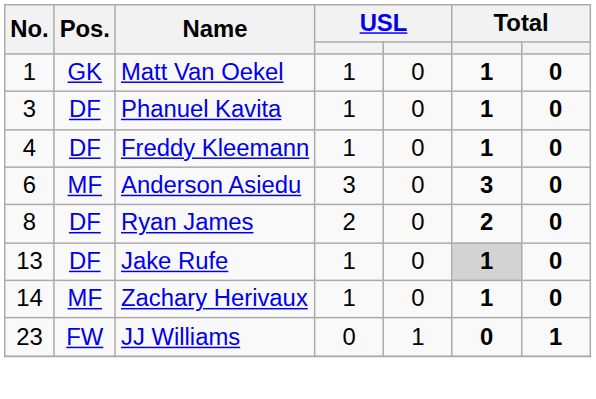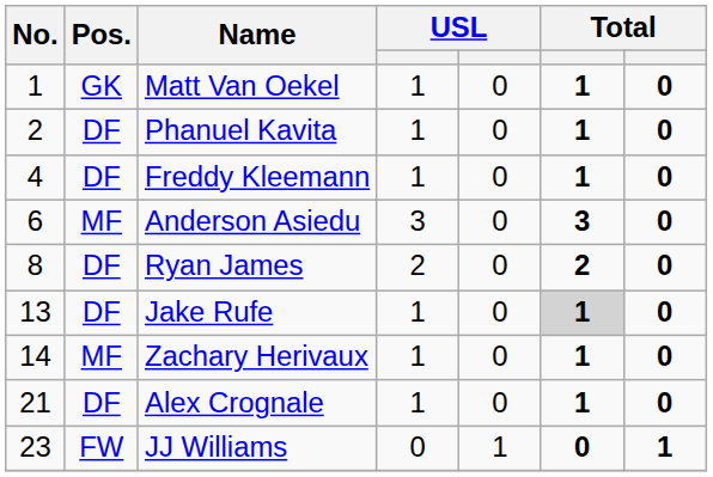 <table class="wikitable sortable" style="text-align: center;">
 <tr>
 <th rowspan=2>No.</th>
 <th rowspan=2>Pos.</th>
 <th rowspan=2>Name</th>
 <th colspan=2 style="width:85px;"><a href='#'>USL</a></th>
 <th colspan=2 style="width:85px;"><strong>Total</strong></th>
 </tr>
 <tr>
 <th></th>
 <th></th>
 <th></th>
 <th></th>
 </tr>
 <tr>
 <td>1</td>
 <td><a href='#'>GK</a></td>
 <td align=left> <a href='#'>Matt Van Oekel</a></td>
 <td>1</td>
 <td>0</td>
 <td><strong>1</strong></td>
 <td><strong>0</strong></td>
 </tr>
 <tr>
-<td>3</td>
+<td>2</td>
 <td><a href='#'>DF</a></td>
 <td align=left> <a href='#'>Phanuel Kavita</a></td>
 <td>1</td>
 <td>0</td>
 <td><strong>1</strong></td>
 <td><strong>0</strong></td>
 </tr>
 <tr>
 <td>4</td>
 <td><a href='#'>DF</a></td>
 <td align=left> <a href='#'>Freddy Kleemann</a></td>
 <td>1</td>
 <td>0</td>
 <td><strong>1</strong></td>
 <td><strong>0</strong></td>
 </tr>
 <tr>
 <td>6</td>
 <td><a href='#'>MF</a></td>
 <td align=left> <a href='#'>Anderson Asiedu</a></td>
 <td>3</td>
 <td>0</td>
 <td><strong>3</strong></td>
 <td><strong>0</strong></td>
 </tr>
 <tr>
 <td>8</td>
 <td><a href='#'>DF</a></td>
 <td align=left> <a href='#'>Ryan James</a></td>
 <td>2</td>
 <td>0</td>
 <td><strong>2</strong></td>
 <td><strong>0</strong></td>
 </tr>
 <tr>
 <td>13</td>
 <td><a href='#'>DF</a></td>
 <td align=left> <a href='#'>Jake Rufe</a></td>
 <td>1</td>
 <td>0</td>
 <td style="background: lightgrey;"><strong>1</strong></td>
 <td><strong>0</strong></td>
 </tr>
 <tr>
 <td>14</td>
 <td><a href='#'>MF</a></td>
 <td align=left> <a href='#'>Zachary Herivaux</a></td>
 <td>1</td>
 <td>0</td>
 <td><strong>1</strong></td>
 <td><strong>0</strong></td>
 </tr>
 <tr>
+<td>21</td>
+<td><a href='#'>DF</a></td>
+<td align=left> <a href='#'>Alex Crognale</a></td>
+<td>1</td>
+<td>0</td>
+<td><strong>1</strong></td>
+<td><strong>0</strong></td>
+</tr>
+<tr>
 <td>23</td>
 <td><a href='#'>FW</a></td>
 <td align=left> <a href='#'>JJ Williams</a></td>
 <td>0</td>
 <td>1</td>
 <td><strong>0</strong></td>
 <td><strong>1</strong></td>
 </tr>
 <tr>
 </tr>
 </table>
